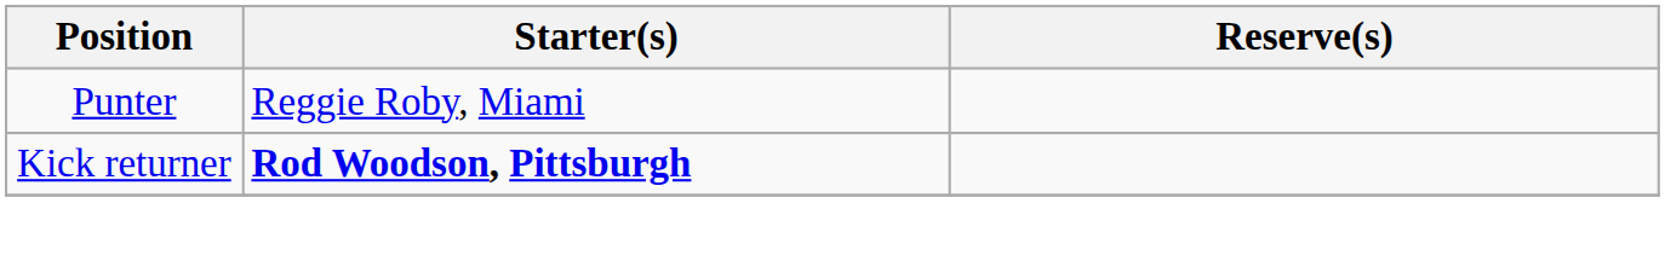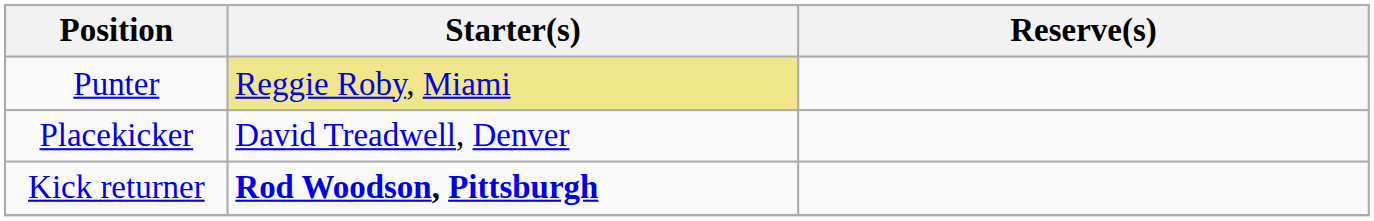 <table class="wikitable" width=75%>
 <tr>
 <th width=10%>Position</th>
 <th width=30%>Starter(s)</th>
 <th width=30%>Reserve(s)</th>
 </tr>
 <tr>
 <td align=center><a href='#'>Punter</a></td>
-<td> <a href='#'>Reggie Roby</a>, <a href='#'>Miami</a></td>
+<td style="background: khaki;"> <a href='#'>Reggie Roby</a>, <a href='#'>Miami</a></td>
+<td></td>
+</tr>
+<tr>
+<td align=center><a href='#'>Placekicker</a></td>
+<td> <a href='#'>David Treadwell</a>, <a href='#'>Denver</a></td>
 <td></td>
 </tr>
 <tr>
 <td align=center><a href='#'>Kick returner</a></td>
 <td><strong> <a href='#'>Rod Woodson</a>, <a href='#'>Pittsburgh</a></strong></td>
 <td></td>
 </tr>
 <tr>
 </tr>
 </table>
